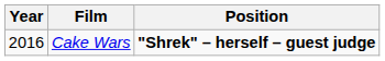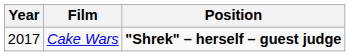 <table class="wikitable sortable" style="text-align:center">
 <tr>
 <th>Year</th>
 <th>Film</th>
 <th>Position</th>
 </tr>
 <tr>
-<td>2016</td>
+<td>2017</td>
 <td style="text-align:left"><em><a href='#'>Cake Wars</a></em></td>
 <td><strong>"Shrek" – herself – guest judge</strong></td>
 </tr>
 </table>
